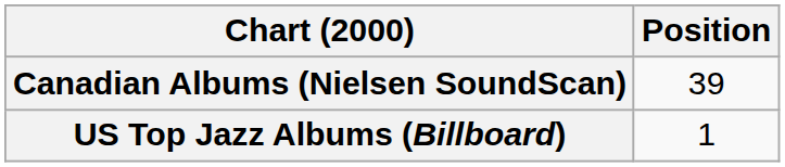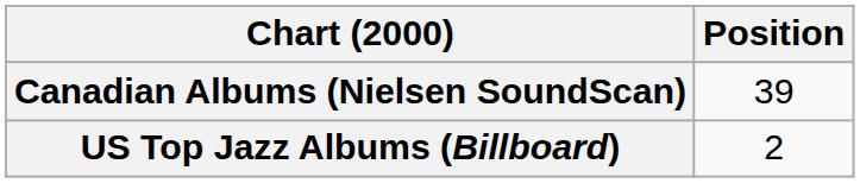 <table class="wikitable plainrowheaders" style="text-align:center">
 <tr>
 <th scope="col">Chart (2000)</th>
 <th scope="col">Position</th>
 </tr>
 <tr>
 <th scope="row">Canadian Albums (Nielsen SoundScan)</th>
 <td>39</td>
 </tr>
 <tr>
 <th scope="row">US Top Jazz Albums (<em>Billboard</em>)</th>
-<td>1</td>
+<td>2</td>
 </tr>
 </table>
